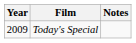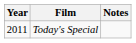 <table class=wikitable>
 <tr>
 <th>Year</th>
 <th>Film</th>
 <th>Notes</th>
 </tr>
 <tr>
-<td>2009</td>
+<td>2011</td>
 <td><em>Today's Special</em></td>
 <td></td>
 </tr>
 </table>
